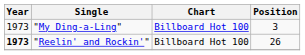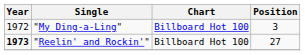 <table class="wikitable">
 <tr>
 <th align="left">Year</th>
 <th align="left">Single</th>
 <th align="left">Chart</th>
 <th align="left">Position</th>
 </tr>
 <tr>
-<td align="left">1973</td>
+<td align="left">1972</td>
 <td align="left">"<a href='#'>My Ding-a-Ling</a>"</td>
 <td align="left"><a href='#'>Billboard Hot 100</a></td>
 <td align="center">3</td>
 </tr>
 <tr>
 <td align="left"><strong>1973</strong></td>
 <td align="left">"<a href='#'>Reelin' and Rockin'</a>"</td>
 <td align="left">Billboard Hot 100</td>
-<td align="center">26</td>
+<td align="center">27</td>
 </tr>
 <tr>
 </tr>
 </table>
